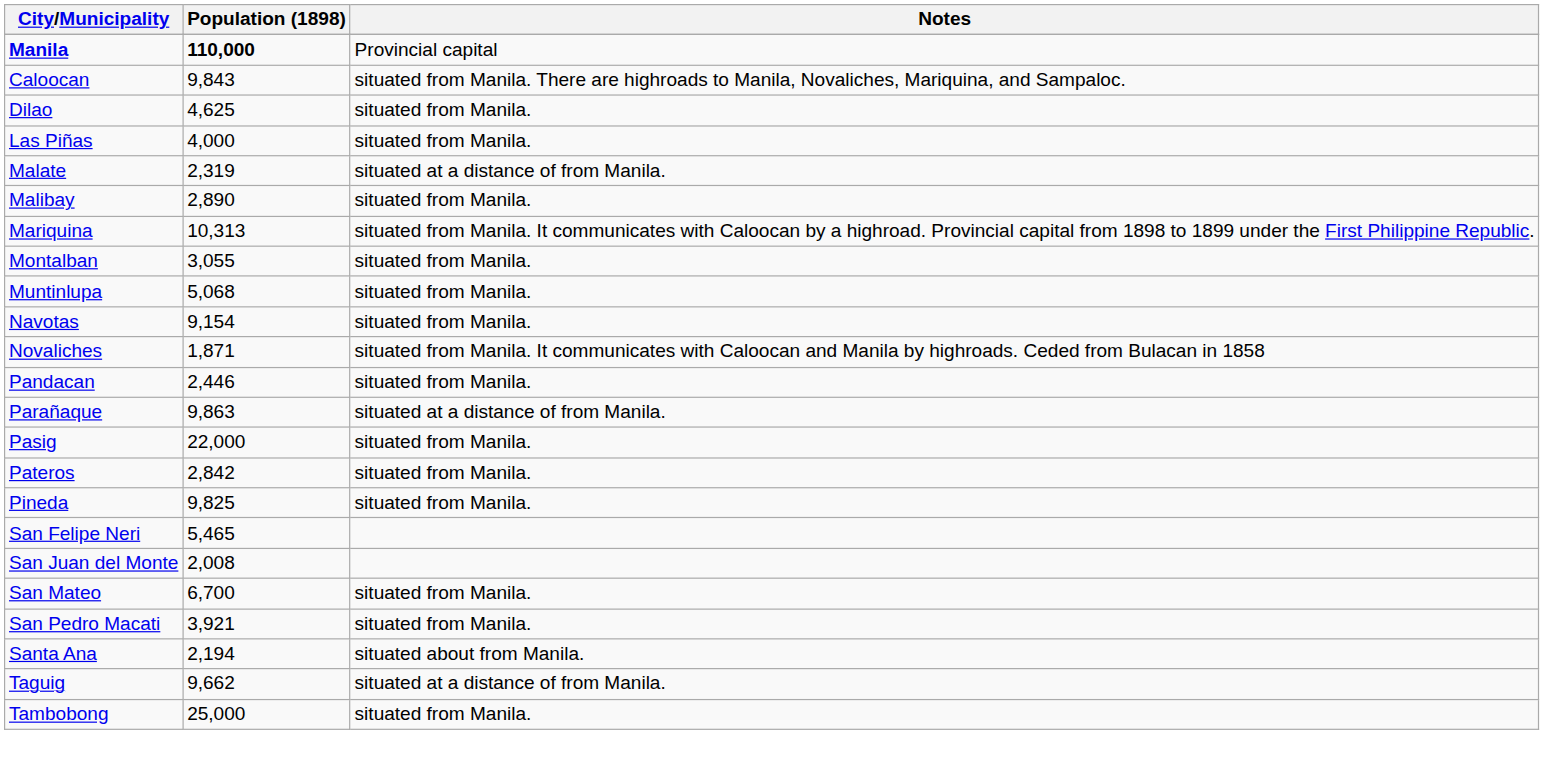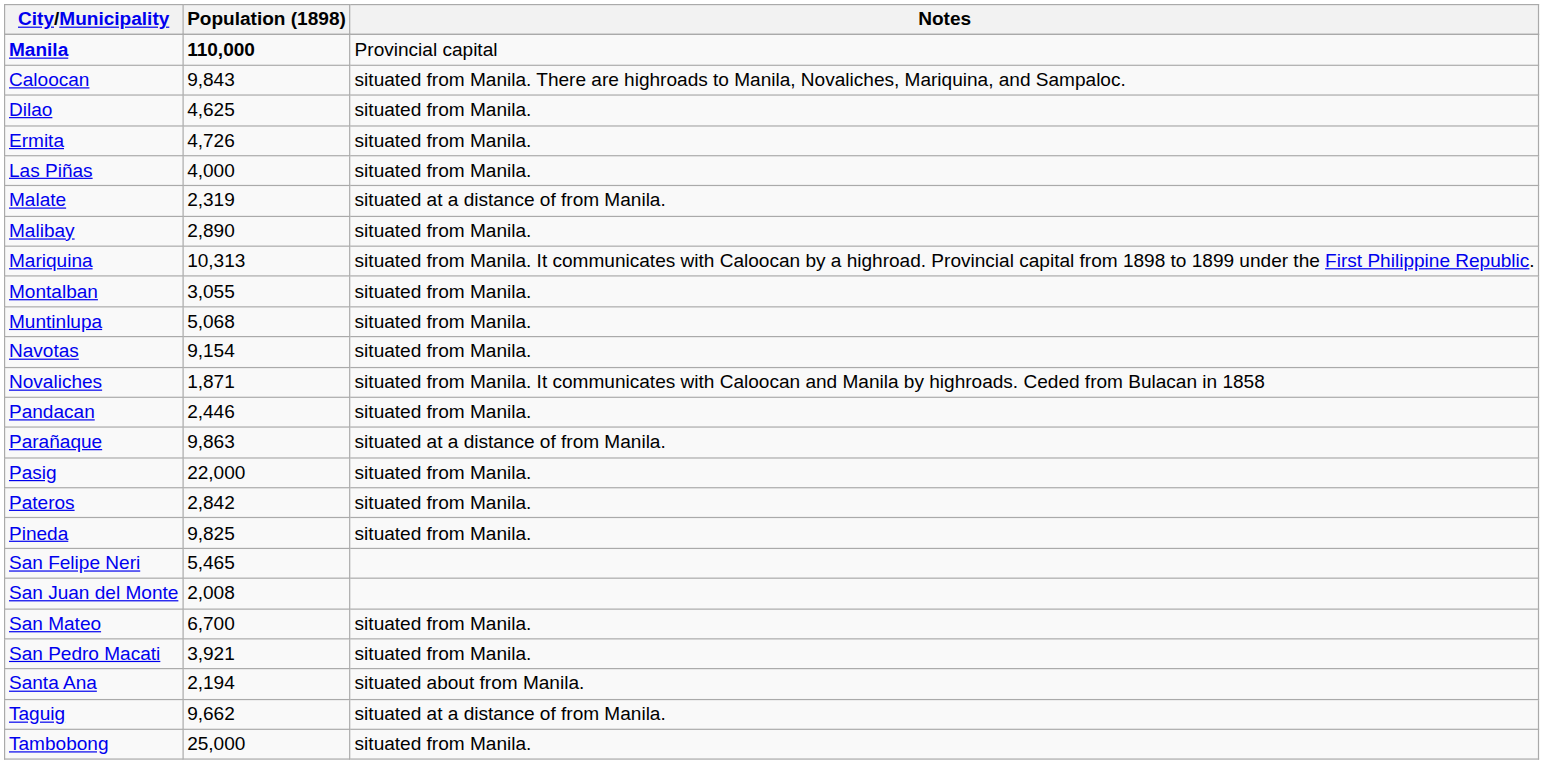 <table class="wikitable">
 <tr>
 <th><a href='#'>City</a>/<a href='#'>Municipality</a></th>
 <th>Population (1898)</th>
 <th>Notes</th>
 </tr>
 <tr>
 </tr>
 <tr -style="background:#ccccff">
 <td><a href='#'><strong>Manila</strong></a></td>
 <td><strong>110,000</strong></td>
 <td>Provincial capital</td>
 </tr>
 <tr>
 <td><a href='#'>Caloocan</a></td>
 <td>9,843</td>
 <td>situated  from Manila. There are highroads to Manila, Novaliches, Mariquina, and Sampaloc.</td>
 </tr>
 <tr>
 <td><a href='#'>Dilao</a></td>
 <td>4,625</td>
+<td>situated  from Manila.</td>
+</tr>
+<tr>
+<td><a href='#'>Ermita</a></td>
+<td>4,726</td>
 <td>situated  from Manila.</td>
 </tr>
 <tr>
 <td><a href='#'>Las Piñas</a></td>
 <td>4,000</td>
 <td>situated  from Manila.</td>
 </tr>
 <tr>
 <td><a href='#'>Malate</a></td>
 <td>2,319</td>
 <td>situated at a distance of  from Manila.</td>
 </tr>
 <tr>
 <td><a href='#'>Malibay</a></td>
 <td>2,890</td>
 <td>situated  from Manila.</td>
 </tr>
 <tr>
 <td><a href='#'>Mariquina</a></td>
 <td>10,313</td>
 <td>situated  from Manila. It communicates with Caloocan by a highroad. Provincial capital from 1898 to 1899 under the <a href='#'>First Philippine Republic</a>.</td>
 </tr>
 <tr>
 <td><a href='#'>Montalban</a></td>
 <td>3,055</td>
 <td>situated  from Manila.</td>
 </tr>
 <tr>
 <td><a href='#'>Muntinlupa</a></td>
 <td>5,068</td>
 <td>situated  from Manila.</td>
 </tr>
 <tr>
 <td><a href='#'>Navotas</a></td>
 <td>9,154</td>
 <td>situated  from Manila.</td>
 </tr>
 <tr>
 <td><a href='#'>Novaliches</a></td>
 <td>1,871</td>
 <td>situated  from Manila. It communicates with Caloocan and Manila by highroads. Ceded from Bulacan in 1858</td>
 </tr>
 <tr>
 <td><a href='#'>Pandacan</a></td>
 <td>2,446</td>
 <td>situated  from Manila.</td>
 </tr>
 <tr>
 <td><a href='#'>Parañaque</a></td>
 <td>9,863</td>
 <td>situated at a distance of  from Manila.</td>
 </tr>
 <tr>
 <td><a href='#'>Pasig</a></td>
 <td>22,000</td>
 <td>situated  from Manila.</td>
 </tr>
 <tr>
 <td><a href='#'>Pateros</a></td>
 <td>2,842</td>
 <td>situated  from Manila.</td>
 </tr>
 <tr>
 <td><a href='#'>Pineda</a></td>
 <td>9,825</td>
 <td>situated  from Manila.</td>
 </tr>
 <tr>
 <td><a href='#'>San Felipe Neri</a></td>
 <td>5,465</td>
 <td></td>
 </tr>
 <tr>
 <td><a href='#'>San Juan del Monte</a></td>
 <td>2,008</td>
 <td></td>
 </tr>
 <tr>
 <td><a href='#'>San Mateo</a></td>
 <td>6,700</td>
 <td>situated  from Manila.</td>
 </tr>
 <tr>
 <td><a href='#'>San Pedro Macati</a></td>
 <td>3,921</td>
 <td>situated  from Manila.</td>
 </tr>
 <tr>
 <td><a href='#'>Santa Ana</a></td>
 <td>2,194</td>
 <td>situated about  from Manila.</td>
 </tr>
 <tr>
 <td><a href='#'>Taguig</a></td>
 <td>9,662</td>
 <td>situated at a distance of  from Manila.</td>
 </tr>
 <tr>
 <td><a href='#'>Tambobong</a></td>
 <td>25,000</td>
 <td>situated  from Manila.</td>
 </tr>
 </table>
